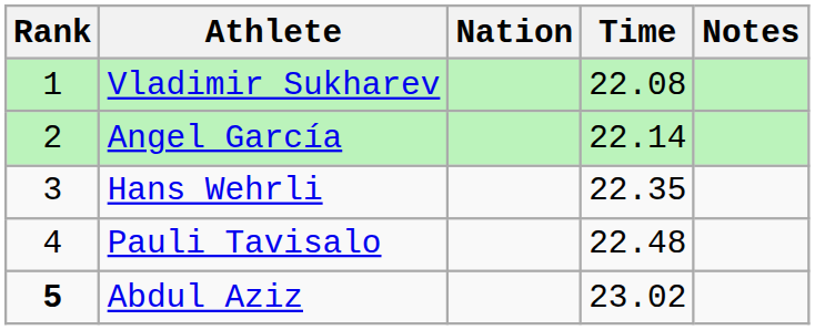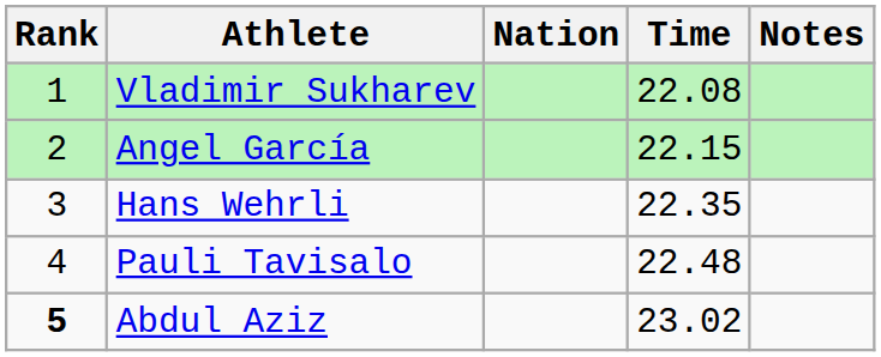 <table class="wikitable sortable" style="text-align:center">
 <tr>
 <th>Rank</th>
 <th>Athlete</th>
 <th>Nation</th>
 <th>Time</th>
 <th>Notes</th>
 </tr>
 <tr bgcolor=bbf3bb>
 <td>1</td>
 <td align=left><a href='#'>Vladimir Sukharev</a></td>
 <td align=left></td>
 <td>22.08</td>
 <td></td>
 </tr>
 <tr bgcolor=bbf3bb>
 <td>2</td>
 <td align=left><a href='#'>Angel García</a></td>
 <td align=left></td>
-<td>22.14</td>
+<td>22.15</td>
 <td></td>
 </tr>
 <tr>
 <td>3</td>
 <td align=left><a href='#'>Hans Wehrli</a></td>
 <td align=left></td>
 <td>22.35</td>
 <td></td>
 </tr>
 <tr>
 <td>4</td>
 <td align=left><a href='#'>Pauli Tavisalo</a></td>
 <td align=left></td>
 <td>22.48</td>
 <td></td>
 </tr>
 <tr>
 <td><strong>5</strong></td>
 <td align=left><a href='#'>Abdul Aziz</a></td>
 <td align=left></td>
 <td>23.02</td>
 <td></td>
 </tr>
 </table>
